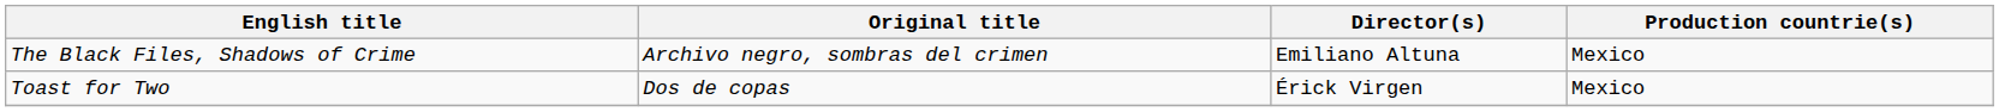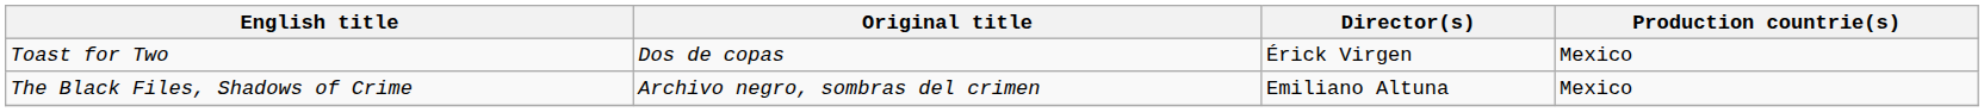 <table class="sortable wikitable" style="width:100%; margin-bottom:4px" cellpadding="5">
 <tr>
 <th scope="col">English title</th>
 <th scope="col">Original title</th>
 <th scope="col">Director(s)</th>
 <th scope="col">Production countrie(s)</th>
 </tr>
 <tr>
+<td><em>Toast for Two</em></td>
+<td><em>Dos de copas</em></td>
+<td>Érick Virgen</td>
+<td>Mexico</td>
+</tr>
+<tr>
 <td><em>The Black Files, Shadows of Crime</em></td>
 <td><em>Archivo negro, sombras del crimen</em></td>
 <td>Emiliano Altuna</td>
 <td>Mexico</td>
 </tr>
 <tr>
-<td><em>Toast for Two</em></td>
-<td><em>Dos de copas</em></td>
-<td>Érick Virgen</td>
-<td>Mexico</td>
-</tr>
-<tr>
 </tr>
 </table>
